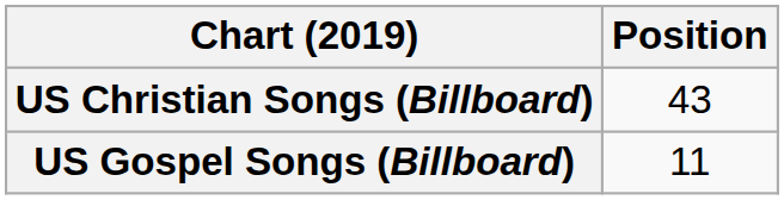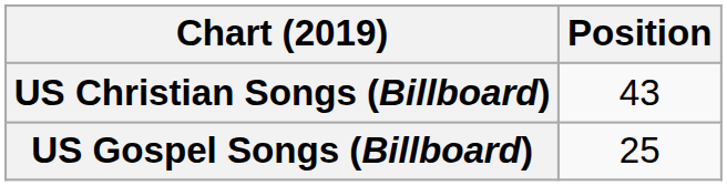 <table class="wikitable plainrowheaders sortable" style="text-align:center">
 <tr>
 <th scope="col">Chart (2019)</th>
 <th scope="col">Position</th>
 </tr>
 <tr>
 <th scope="row">US Christian Songs (<em>Billboard</em>)</th>
 <td>43</td>
 </tr>
 <tr>
 <th scope="row">US Gospel Songs (<em>Billboard</em>)</th>
-<td>11</td>
+<td>25</td>
 </tr>
 </table>
